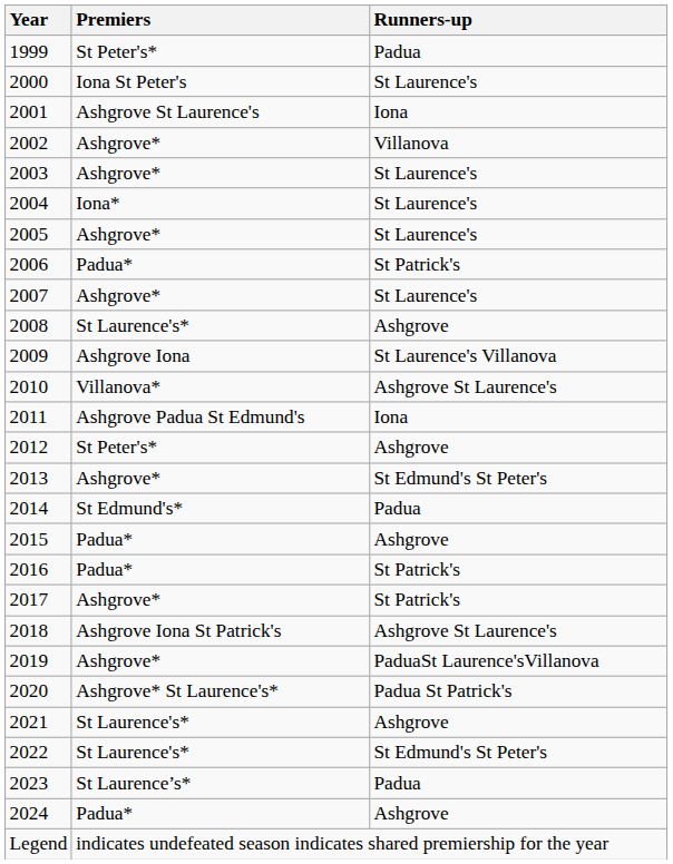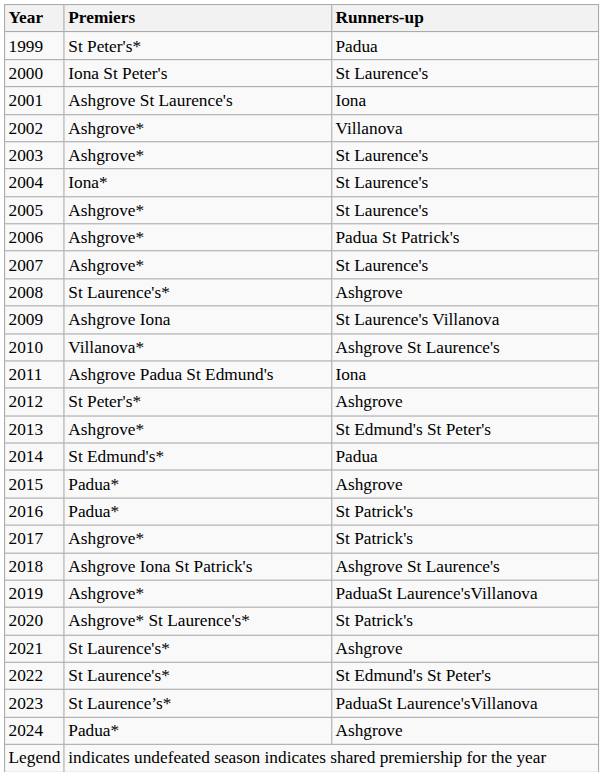 <table class="wikitable">
 <tr>
 <th min-width= 42 style="text-align:left;">Year</th>
 <th width=240 style="text-align:left;">Premiers</th>
 <th width=240 style="text-align:left;">Runners-up</th>
 </tr>
 <tr>
 <td>1999</td>
 <td>St Peter's*</td>
 <td>Padua</td>
 </tr>
 <tr>
 <td>2000</td>
 <td>Iona St Peter's</td>
 <td>St Laurence's</td>
 </tr>
 <tr>
 <td>2001</td>
 <td>Ashgrove St Laurence's</td>
 <td>Iona</td>
 </tr>
 <tr>
 <td>2002</td>
 <td>Ashgrove*</td>
 <td>Villanova</td>
 </tr>
 <tr>
 <td>2003</td>
 <td>Ashgrove*</td>
 <td>St Laurence's</td>
 </tr>
 <tr>
 <td>2004</td>
 <td>Iona*</td>
 <td>St Laurence's</td>
 </tr>
 <tr>
 <td>2005</td>
 <td>Ashgrove*</td>
 <td>St Laurence's</td>
 </tr>
 <tr>
 <td>2006</td>
-<td>Padua*</td>
-<td>St Patrick's</td>
+<td>Ashgrove*</td>
+<td>Padua St Patrick's</td>
 </tr>
 <tr>
 <td>2007</td>
 <td>Ashgrove*</td>
 <td>St Laurence's</td>
 </tr>
 <tr>
 <td>2008</td>
 <td>St Laurence's*</td>
 <td>Ashgrove</td>
 </tr>
 <tr>
 <td>2009</td>
 <td>Ashgrove Iona</td>
 <td>St Laurence's Villanova</td>
 </tr>
 <tr>
 <td>2010</td>
 <td>Villanova*</td>
 <td>Ashgrove St Laurence's</td>
 </tr>
 <tr>
 <td>2011</td>
 <td>Ashgrove Padua St Edmund's</td>
 <td>Iona</td>
 </tr>
 <tr>
 <td>2012</td>
 <td>St Peter's*</td>
 <td>Ashgrove</td>
 </tr>
 <tr>
 <td>2013</td>
 <td>Ashgrove*</td>
 <td>St Edmund's St Peter's</td>
 </tr>
 <tr>
 <td>2014</td>
 <td>St Edmund's*</td>
 <td>Padua</td>
 </tr>
 <tr>
 <td>2015</td>
 <td>Padua*</td>
 <td>Ashgrove</td>
 </tr>
 <tr>
 <td>2016</td>
 <td>Padua*</td>
 <td>St Patrick's</td>
 </tr>
 <tr>
 <td>2017</td>
 <td>Ashgrove*</td>
 <td>St Patrick's</td>
 </tr>
 <tr>
 <td>2018</td>
 <td>Ashgrove Iona St Patrick's</td>
 <td>Ashgrove St Laurence's</td>
 </tr>
 <tr>
 <td>2019</td>
 <td>Ashgrove*</td>
 <td>PaduaSt Laurence'sVillanova</td>
 </tr>
 <tr>
 <td>2020</td>
 <td>Ashgrove* St Laurence's*</td>
-<td>Padua St Patrick's</td>
+<td>St Patrick's</td>
 </tr>
 <tr>
 <td>2021</td>
 <td>St Laurence's*</td>
 <td>Ashgrove</td>
 </tr>
 <tr>
 <td>2022</td>
 <td>St Laurence's*</td>
 <td>St Edmund's St Peter's</td>
 </tr>
 <tr>
 <td>2023</td>
 <td>St Laurence’s*</td>
-<td>Padua</td>
+<td>PaduaSt Laurence'sVillanova</td>
 </tr>
 <tr>
 <td>2024</td>
 <td>Padua*</td>
 <td>Ashgrove</td>
 </tr>
 <tr>
 <td>Legend</td>
 <td colspan=2 style="text-align: left;"> indicates undefeated season   indicates shared premiership for the year</td>
 </tr>
 </table>
